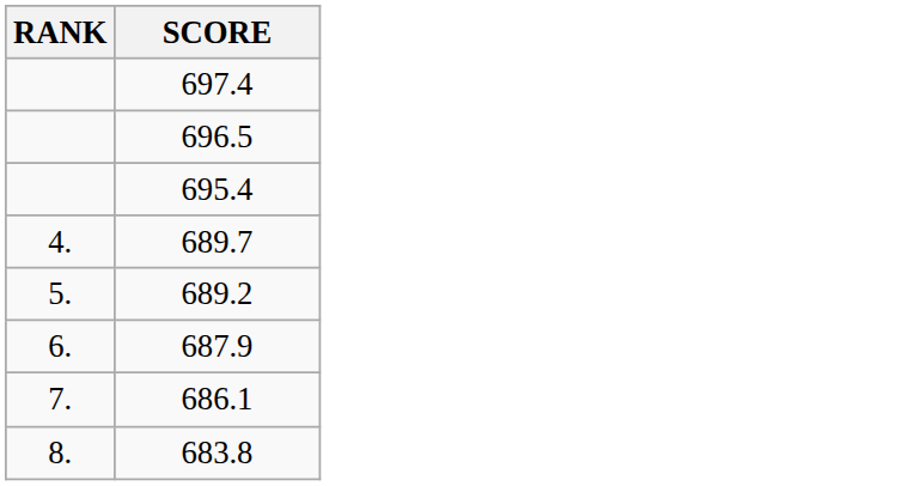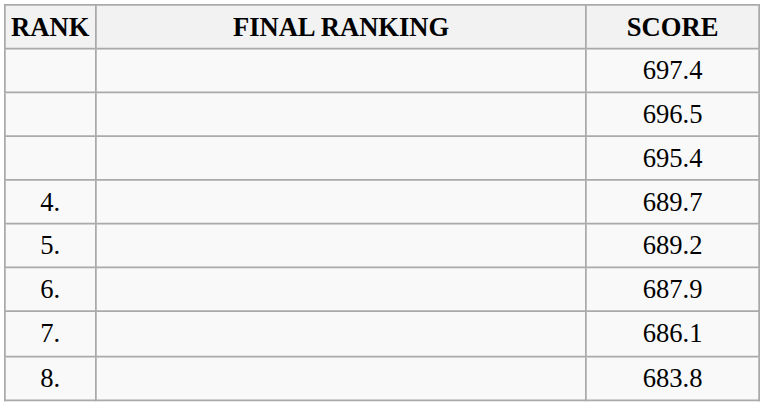 <table class="wikitable" style="font-size:95%;">
 <tr>
 <th>RANK</th>
+<th align="left" style="width: 18em">FINAL RANKING</th>
 <th align="center" style="width: 6em">SCORE</th>
 </tr>
 <tr>
 <td align="center"></td>
+<td></td>
 <td align="center">697.4</td>
 </tr>
 <tr>
 <td align="center"></td>
+<td></td>
 <td align="center">696.5</td>
 </tr>
 <tr>
 <td align="center"></td>
+<td></td>
 <td align="center">695.4</td>
 </tr>
 <tr>
 <td align="center">4.</td>
+<td></td>
 <td align="center">689.7</td>
 </tr>
 <tr>
 <td align="center">5.</td>
+<td></td>
 <td align="center">689.2</td>
 </tr>
 <tr>
 <td align="center">6.</td>
+<td></td>
 <td align="center">687.9</td>
 </tr>
 <tr>
 <td align="center">7.</td>
+<td></td>
 <td align="center">686.1</td>
 </tr>
 <tr>
 <td align="center">8.</td>
+<td></td>
 <td align="center">683.8</td>
 </tr>
 </table>
